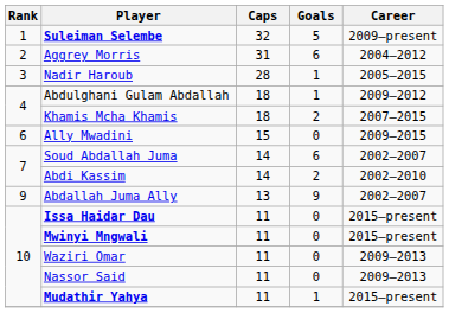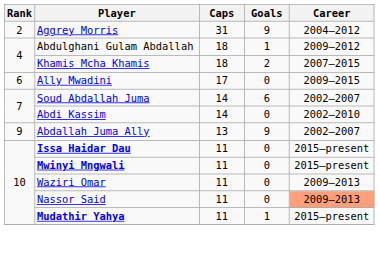 <table class="wikitable sortable" style="text-align:center;">
 <tr>
 <th width=30px>Rank</th>
 <th style="width:200px;">Player</th>
 <th width=50px>Caps</th>
 <th width=50px>Goals</th>
 <th style="width:100px;">Career</th>
 </tr>
 <tr>
-<td>1</td>
-<td align=left><strong><a href='#'>Suleiman Selembe</a></strong></td>
-<td>32</td>
-<td>5</td>
-<td>2009–present</td>
-</tr>
-<tr>
 <td>2</td>
 <td align=left><a href='#'>Aggrey Morris</a></td>
 <td>31</td>
-<td>6</td>
+<td>9</td>
 <td>2004–2012</td>
-</tr>
-<tr>
-<td>3</td>
-<td align=left><a href='#'>Nadir Haroub</a></td>
-<td>28</td>
-<td>1</td>
-<td>2005–2015</td>
 </tr>
 <tr>
 <td rowspan=2>4</td>
 <td align=left>Abdulghani Gulam Abdallah</td>
 <td>18</td>
 <td>1</td>
 <td>2009–2012</td>
 </tr>
 <tr>
 <td align=left><a href='#'>Khamis Mcha Khamis</a></td>
 <td>18</td>
 <td>2</td>
 <td>2007–2015</td>
 </tr>
 <tr>
 <td>6</td>
 <td align=left><a href='#'>Ally Mwadini</a></td>
-<td>15</td>
+<td>17</td>
 <td>0</td>
 <td>2009–2015</td>
 </tr>
 <tr>
 <td rowspan=2>7</td>
 <td align=left><a href='#'>Soud Abdallah Juma</a></td>
 <td>14</td>
 <td>6</td>
 <td>2002–2007</td>
 </tr>
 <tr>
 <td align=left><a href='#'>Abdi Kassim</a></td>
 <td>14</td>
-<td>2</td>
+<td>0</td>
 <td>2002–2010</td>
 </tr>
 <tr>
 <td>9</td>
 <td align=left><a href='#'>Abdallah Juma Ally</a></td>
 <td>13</td>
 <td>9</td>
 <td>2002–2007</td>
 </tr>
 <tr>
 <td rowspan=5>10</td>
 <td align=left><strong><a href='#'>Issa Haidar Dau</a></strong></td>
 <td>11</td>
 <td>0</td>
 <td>2015–present</td>
 </tr>
 <tr>
 <td align=left><strong><a href='#'>Mwinyi Mngwali</a></strong></td>
 <td>11</td>
 <td>0</td>
 <td>2015–present</td>
 </tr>
 <tr>
 <td align=left><a href='#'>Waziri Omar</a></td>
 <td>11</td>
 <td>0</td>
 <td>2009–2013</td>
 </tr>
 <tr>
 <td align=left><a href='#'>Nassor Said</a></td>
 <td>11</td>
 <td>0</td>
-<td>2009–2013</td>
+<td style="background: lightsalmon;">2009–2013</td>
 </tr>
 <tr>
 <td align=left><strong><a href='#'>Mudathir Yahya</a></strong></td>
 <td>11</td>
 <td>1</td>
 <td>2015–present</td>
 </tr>
 <tr>
 </tr>
 </table>
